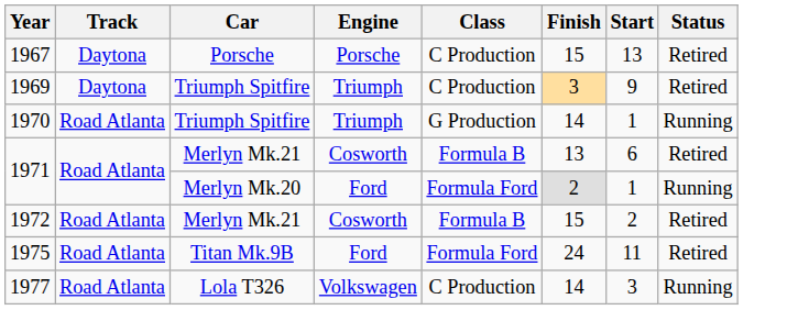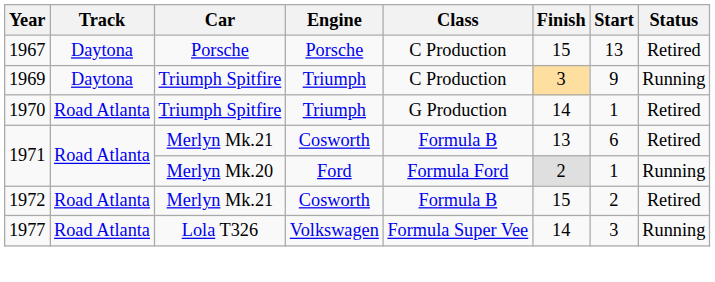 <table class="wikitable" style="text-align:center; font-size:90%">
 <tr>
 <th>Year</th>
 <th>Track</th>
 <th>Car</th>
 <th>Engine</th>
 <th>Class</th>
 <th>Finish</th>
 <th>Start</th>
 <th>Status</th>
 </tr>
 <tr>
 <td>1967</td>
 <td><a href='#'>Daytona</a></td>
 <td><a href='#'>Porsche</a></td>
 <td><a href='#'>Porsche</a></td>
 <td>C Production</td>
 <td>15</td>
 <td>13</td>
 <td>Retired</td>
 </tr>
 <tr>
 <td>1969</td>
 <td><a href='#'>Daytona</a></td>
 <td><a href='#'>Triumph Spitfire</a></td>
 <td><a href='#'>Triumph</a></td>
 <td>C Production</td>
 <td style="background:#FFDF9F;">3</td>
 <td>9</td>
-<td>Retired</td>
+<td>Running</td>
 </tr>
 <tr>
 <td>1970</td>
 <td><a href='#'>Road Atlanta</a></td>
 <td><a href='#'>Triumph Spitfire</a></td>
 <td><a href='#'>Triumph</a></td>
 <td>G Production</td>
 <td>14</td>
 <td>1</td>
-<td>Running</td>
+<td>Retired</td>
 </tr>
 <tr>
 <td rowspan=2>1971</td>
 <td rowspan=2><a href='#'>Road Atlanta</a></td>
 <td><a href='#'>Merlyn</a> Mk.21</td>
 <td><a href='#'>Cosworth</a></td>
 <td><a href='#'>Formula B</a></td>
 <td>13</td>
 <td>6</td>
 <td>Retired</td>
 </tr>
 <tr>
 <td><a href='#'>Merlyn</a> Mk.20</td>
 <td><a href='#'>Ford</a></td>
 <td><a href='#'>Formula Ford</a></td>
 <td style="background:#DFDFDF;">2</td>
 <td>1</td>
 <td>Running</td>
 </tr>
 <tr>
 <td>1972</td>
 <td><a href='#'>Road Atlanta</a></td>
 <td><a href='#'>Merlyn</a> Mk.21</td>
 <td><a href='#'>Cosworth</a></td>
 <td><a href='#'>Formula B</a></td>
 <td>15</td>
 <td>2</td>
 <td>Retired</td>
 </tr>
 <tr>
-<td>1975</td>
-<td><a href='#'>Road Atlanta</a></td>
-<td><a href='#'>Titan Mk.9B</a></td>
-<td><a href='#'>Ford</a></td>
-<td><a href='#'>Formula Ford</a></td>
-<td>24</td>
-<td>11</td>
-<td>Retired</td>
-</tr>
-<tr>
 <td>1977</td>
 <td><a href='#'>Road Atlanta</a></td>
 <td><a href='#'>Lola</a> T326</td>
 <td><a href='#'>Volkswagen</a></td>
-<td>C Production</td>
+<td><a href='#'>Formula Super Vee</a></td>
 <td>14</td>
 <td>3</td>
 <td>Running</td>
 </tr>
 </table>
